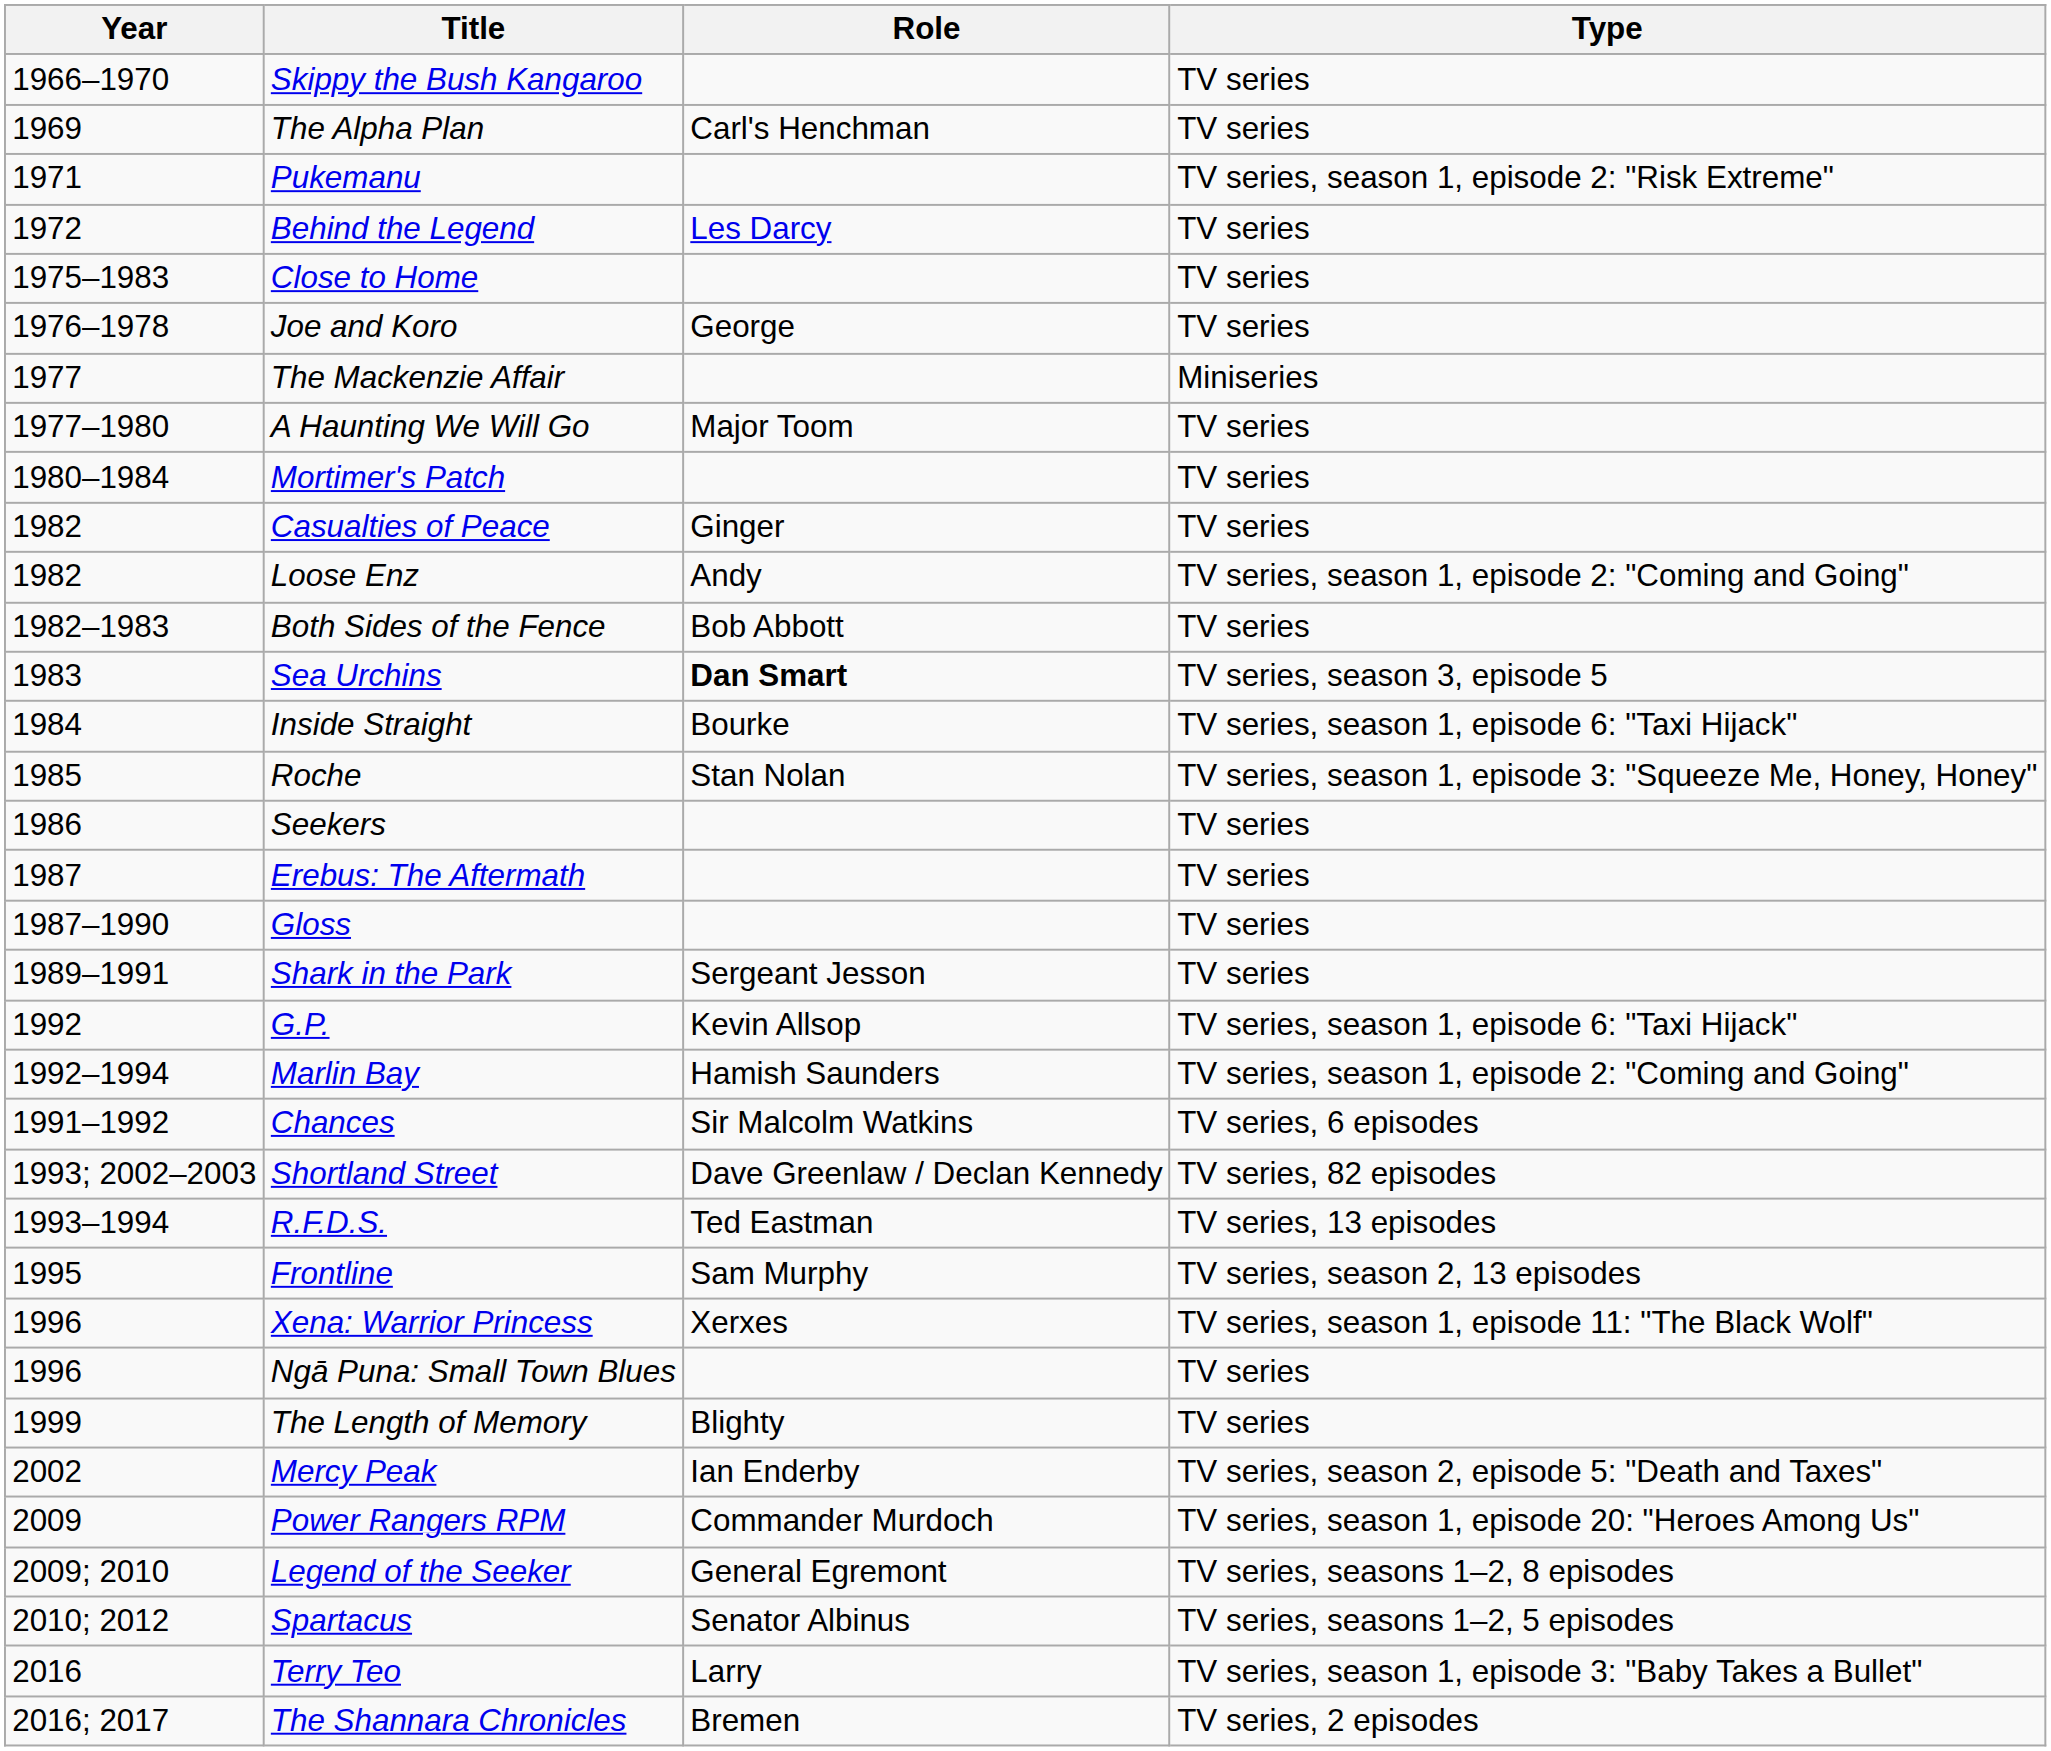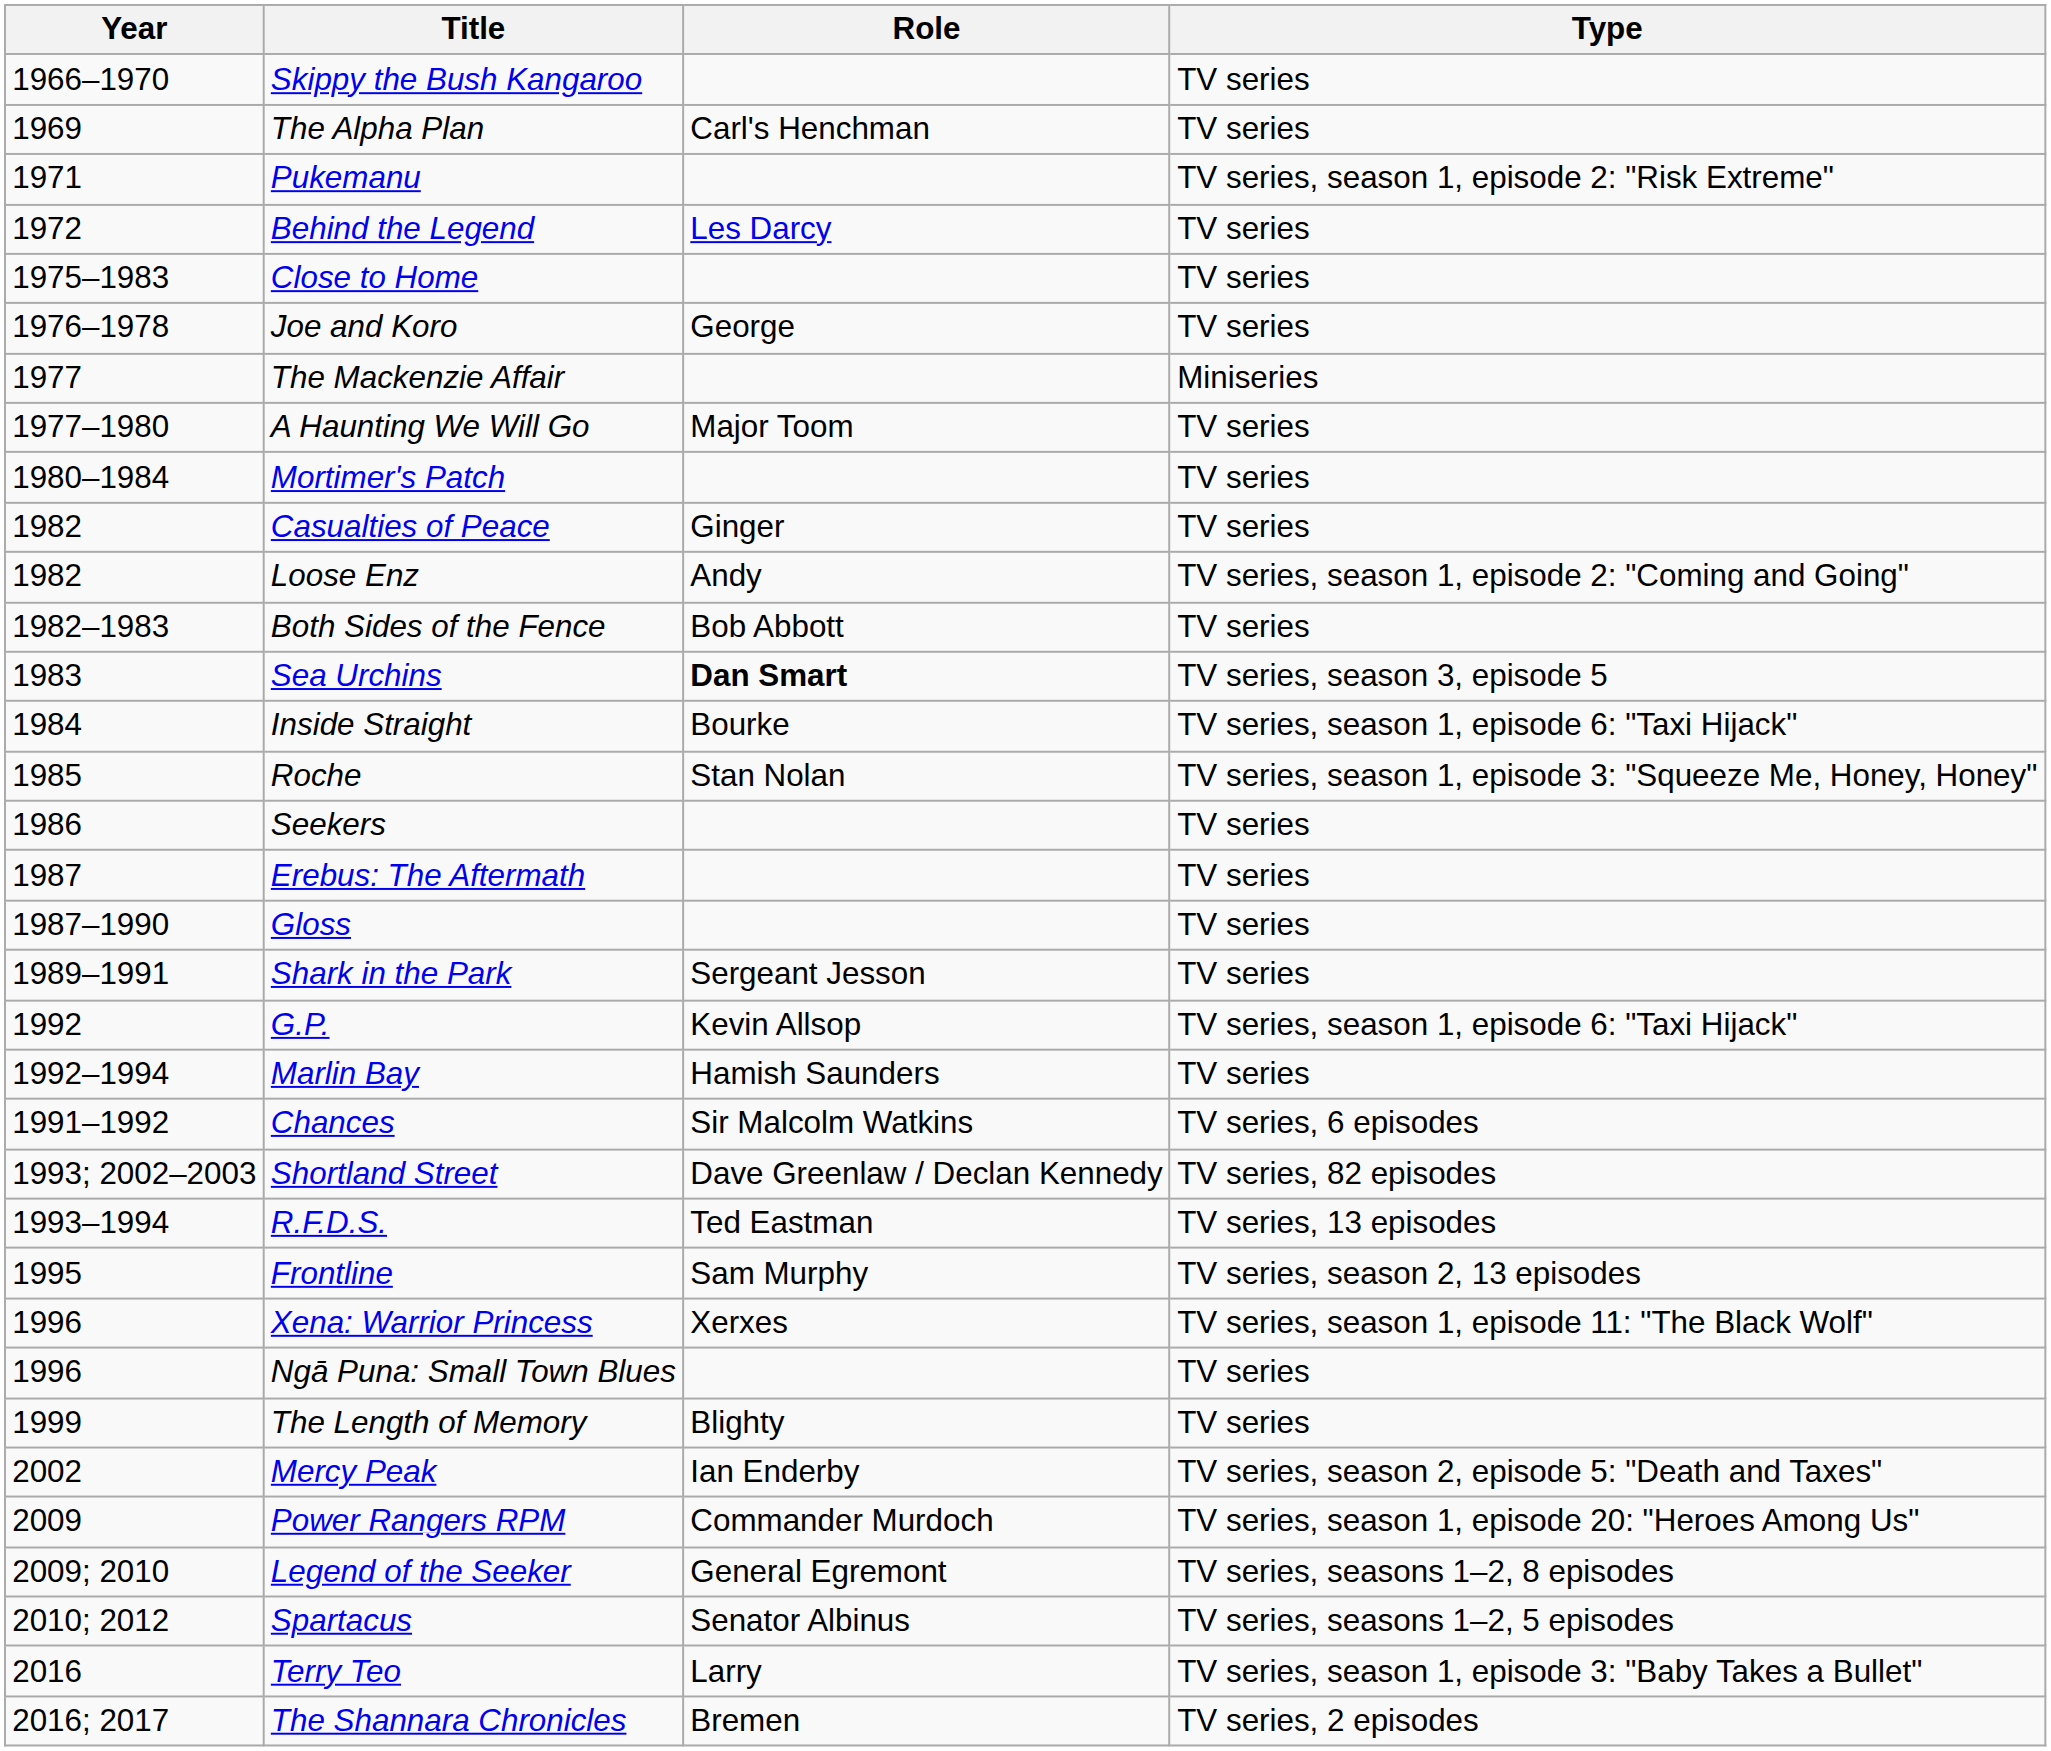 <table class=wikitable>
 <tr>
 <th>Year</th>
 <th>Title</th>
 <th>Role</th>
 <th>Type</th>
 </tr>
 <tr>
 <td>1966–1970</td>
 <td><em><a href='#'>Skippy the Bush Kangaroo</a></em></td>
 <td></td>
 <td>TV series</td>
 </tr>
 <tr>
 <td>1969</td>
 <td><em>The Alpha Plan</em></td>
 <td>Carl's Henchman</td>
 <td>TV series</td>
 </tr>
 <tr>
 <td>1971</td>
 <td><em><a href='#'>Pukemanu</a></em></td>
 <td></td>
 <td>TV series, season 1, episode 2: "Risk Extreme"</td>
 </tr>
 <tr>
 <td>1972</td>
 <td><em><a href='#'>Behind the Legend</a></em></td>
 <td><a href='#'>Les Darcy</a></td>
 <td>TV series</td>
 </tr>
 <tr>
 <td>1975–1983</td>
 <td><em><a href='#'>Close to Home</a></em></td>
 <td></td>
 <td>TV series</td>
 </tr>
 <tr>
 <td>1976–1978</td>
 <td><em>Joe and Koro</em></td>
 <td>George</td>
 <td>TV series</td>
 </tr>
 <tr>
 <td>1977</td>
 <td><em>The Mackenzie Affair</em></td>
 <td></td>
 <td>Miniseries</td>
 </tr>
 <tr>
 <td>1977–1980</td>
 <td><em>A Haunting We Will Go</em></td>
 <td>Major Toom</td>
 <td>TV series</td>
 </tr>
 <tr>
 <td>1980–1984</td>
 <td><em><a href='#'>Mortimer's Patch</a></em></td>
 <td></td>
 <td>TV series</td>
 </tr>
 <tr>
 <td>1982</td>
 <td><em><a href='#'>Casualties of Peace</a></em></td>
 <td>Ginger</td>
 <td>TV series</td>
 </tr>
 <tr>
 <td>1982</td>
 <td><em>Loose Enz</em></td>
 <td>Andy</td>
 <td>TV series, season 1, episode 2: "Coming and Going"</td>
 </tr>
 <tr>
 <td>1982–1983</td>
 <td><em>Both Sides of the Fence</em></td>
 <td>Bob Abbott</td>
 <td>TV series</td>
 </tr>
 <tr>
 <td>1983</td>
 <td><em><a href='#'>Sea Urchins</a></em></td>
 <td><strong>Dan Smart</strong></td>
 <td>TV series, season 3, episode 5</td>
 </tr>
 <tr>
 <td>1984</td>
 <td><em>Inside Straight</em></td>
 <td>Bourke</td>
 <td>TV series, season 1, episode 6: "Taxi Hijack"</td>
 </tr>
 <tr>
 <td>1985</td>
 <td><em>Roche</em></td>
 <td>Stan Nolan</td>
 <td>TV series, season 1, episode 3: "Squeeze Me, Honey, Honey"</td>
 </tr>
 <tr>
 <td>1986</td>
 <td><em>Seekers</em></td>
 <td></td>
 <td>TV series</td>
 </tr>
 <tr>
 <td>1987</td>
 <td><em><a href='#'>Erebus: The Aftermath</a></em></td>
 <td></td>
 <td>TV series</td>
 </tr>
 <tr>
 <td>1987–1990</td>
 <td><em><a href='#'>Gloss</a></em></td>
 <td></td>
 <td>TV series</td>
 </tr>
 <tr>
 <td>1989–1991</td>
 <td><em><a href='#'>Shark in the Park</a></em></td>
 <td>Sergeant Jesson</td>
 <td>TV series</td>
 </tr>
 <tr>
 <td>1992</td>
 <td><em><a href='#'>G.P.</a></em></td>
 <td>Kevin Allsop</td>
 <td>TV series, season 1, episode 6: "Taxi Hijack"</td>
 </tr>
 <tr>
 <td>1992–1994</td>
 <td><em><a href='#'>Marlin Bay</a></em></td>
 <td>Hamish Saunders</td>
-<td>TV series, season 1, episode 2: "Coming and Going"</td>
+<td>TV series</td>
 </tr>
 <tr>
 <td>1991–1992</td>
 <td><em><a href='#'>Chances</a></em></td>
 <td>Sir Malcolm Watkins</td>
 <td>TV series, 6 episodes</td>
 </tr>
 <tr>
 <td>1993; 2002–2003</td>
 <td><em><a href='#'>Shortland Street</a></em></td>
 <td>Dave Greenlaw / Declan Kennedy</td>
 <td>TV series, 82 episodes</td>
 </tr>
 <tr>
 <td>1993–1994</td>
 <td><em><a href='#'>R.F.D.S.</a></em></td>
 <td>Ted Eastman</td>
 <td>TV series, 13 episodes</td>
 </tr>
 <tr>
 <td>1995</td>
 <td><em><a href='#'>Frontline</a></em></td>
 <td>Sam Murphy</td>
 <td>TV series, season 2, 13 episodes</td>
 </tr>
 <tr>
 <td>1996</td>
 <td><em><a href='#'>Xena: Warrior Princess</a></em></td>
 <td>Xerxes</td>
 <td>TV series, season 1, episode 11: "The Black Wolf"</td>
 </tr>
 <tr>
 <td>1996</td>
 <td><em>Ngā Puna: Small Town Blues</em></td>
 <td></td>
 <td>TV series</td>
 </tr>
 <tr>
 <td>1999</td>
 <td><em>The Length of Memory</em></td>
 <td>Blighty</td>
 <td>TV series</td>
 </tr>
 <tr>
 <td>2002</td>
 <td><em><a href='#'>Mercy Peak</a></em></td>
 <td>Ian Enderby</td>
 <td>TV series, season 2, episode 5: "Death and Taxes"</td>
 </tr>
 <tr>
 <td>2009</td>
 <td><em><a href='#'>Power Rangers RPM</a></em></td>
 <td>Commander Murdoch</td>
 <td>TV series, season 1, episode 20: "Heroes Among Us"</td>
 </tr>
 <tr>
 <td>2009; 2010</td>
 <td><em><a href='#'>Legend of the Seeker</a></em></td>
 <td>General Egremont</td>
 <td>TV series, seasons 1–2, 8 episodes</td>
 </tr>
 <tr>
 <td>2010; 2012</td>
 <td><em><a href='#'>Spartacus</a></em></td>
 <td>Senator Albinus</td>
 <td>TV series, seasons 1–2, 5 episodes</td>
 </tr>
 <tr>
 <td>2016</td>
 <td><em><a href='#'>Terry Teo</a></em></td>
 <td>Larry</td>
 <td>TV series, season 1, episode 3: "Baby Takes a Bullet"</td>
 </tr>
 <tr>
 <td>2016; 2017</td>
 <td><em><a href='#'>The Shannara Chronicles</a></em></td>
 <td>Bremen</td>
 <td>TV series, 2 episodes</td>
 </tr>
 </table>
